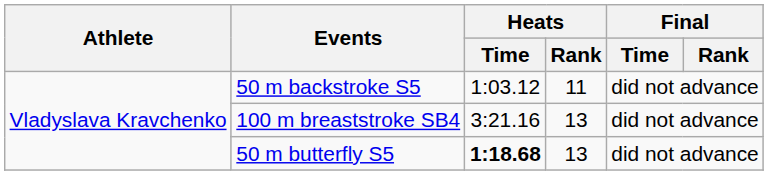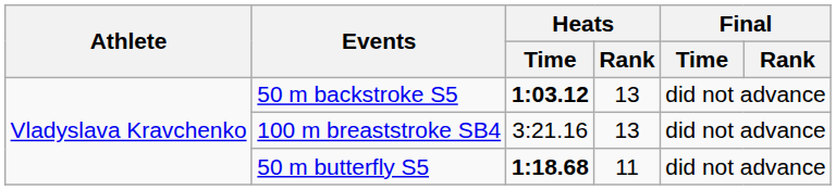 <table class=wikitable style="font-size:90%">
 <tr>
 <th rowspan=2>Athlete</th>
 <th rowspan=2>Events</th>
 <th colspan="2">Heats</th>
 <th colspan="2">Final</th>
 </tr>
 <tr>
 <th scope="col">Time</th>
 <th scope="col">Rank</th>
 <th scope="col">Time</th>
 <th scope="col">Rank</th>
 </tr>
 <tr align=center>
 <td align=left rowspan=3><a href='#'>Vladyslava Kravchenko</a></td>
 <td align=left><a href='#'>50 m backstroke S5</a></td>
-<td>1:03.12</td>
-<td>11</td>
+<td><strong>1:03.12</strong></td>
+<td>13</td>
 <td colspan=2>did not advance</td>
 </tr>
 <tr align=center>
 <td align=left><a href='#'>100 m breaststroke SB4</a></td>
 <td>3:21.16</td>
 <td>13</td>
 <td colspan=2>did not advance</td>
 </tr>
 <tr align=center>
 <td align=left><a href='#'>50 m butterfly S5</a></td>
 <td><strong>1:18.68</strong></td>
-<td>13</td>
+<td>11</td>
 <td colspan=2>did not advance</td>
 </tr>
 </table>
